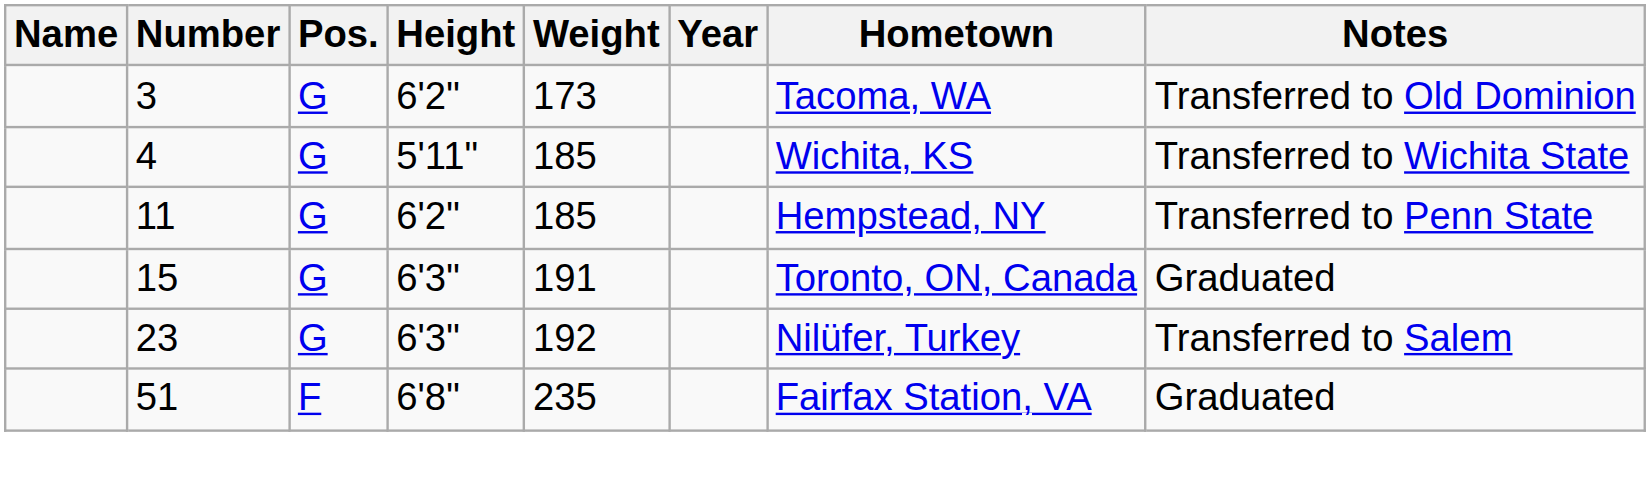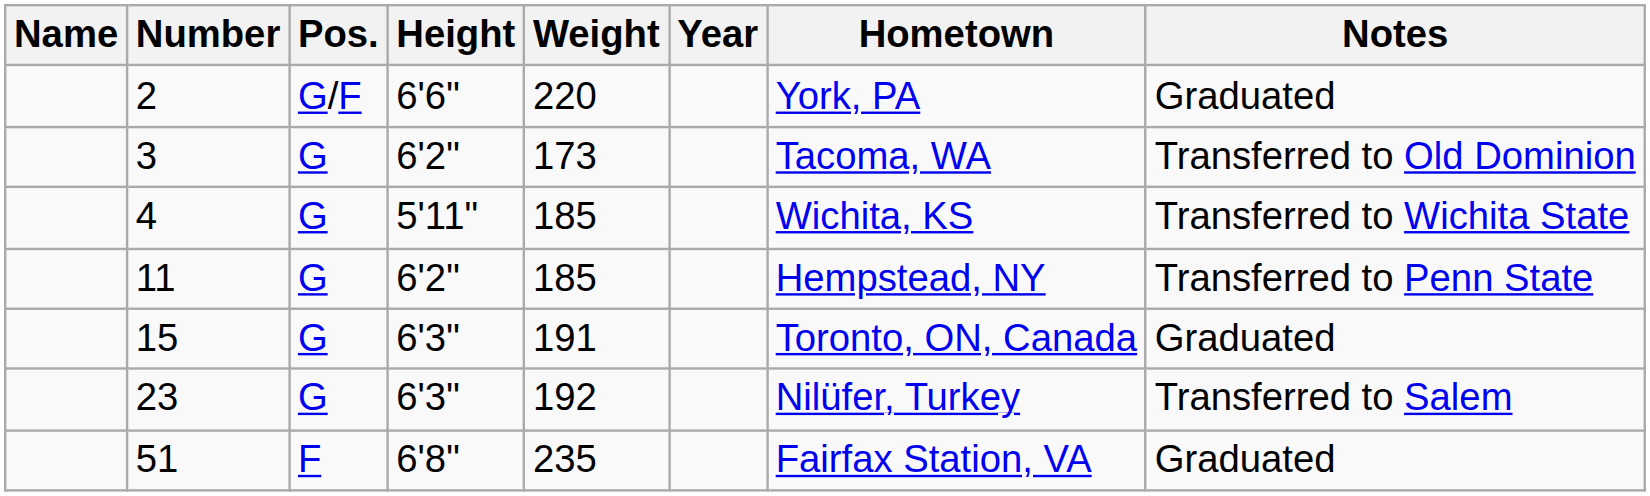 <table class="wikitable sortable" border="1">
 <tr>
 <th>Name</th>
 <th>Number</th>
 <th>Pos.</th>
 <th>Height</th>
 <th>Weight</th>
 <th>Year</th>
 <th>Hometown</th>
 <th class="unsortable">Notes</th>
+</tr>
+<tr>
+<td></td>
+<td>2</td>
+<td><a href='#'>G</a>/<a href='#'>F</a></td>
+<td>6'6"</td>
+<td>220</td>
+<td></td>
+<td><a href='#'>York, PA</a></td>
+<td>Graduated</td>
 </tr>
 <tr>
 <td></td>
 <td>3</td>
 <td><a href='#'>G</a></td>
 <td>6'2"</td>
 <td>173</td>
 <td></td>
 <td><a href='#'>Tacoma, WA</a></td>
 <td>Transferred to <a href='#'>Old Dominion</a></td>
 </tr>
 <tr>
 <td></td>
 <td>4</td>
 <td><a href='#'>G</a></td>
 <td>5'11"</td>
 <td>185</td>
 <td></td>
 <td><a href='#'>Wichita, KS</a></td>
 <td>Transferred to <a href='#'>Wichita State</a></td>
 </tr>
 <tr>
 <td></td>
 <td>11</td>
 <td><a href='#'>G</a></td>
 <td>6'2"</td>
 <td>185</td>
 <td></td>
 <td><a href='#'>Hempstead, NY</a></td>
 <td>Transferred to <a href='#'>Penn State</a></td>
 </tr>
 <tr>
 <td></td>
 <td>15</td>
 <td><a href='#'>G</a></td>
 <td>6'3"</td>
 <td>191</td>
 <td></td>
 <td><a href='#'>Toronto, ON, Canada</a></td>
 <td>Graduated</td>
 </tr>
 <tr>
 <td></td>
 <td>23</td>
 <td><a href='#'>G</a></td>
 <td>6'3"</td>
 <td>192</td>
 <td></td>
 <td><a href='#'>Nilüfer, Turkey</a></td>
 <td>Transferred to <a href='#'>Salem</a></td>
 </tr>
 <tr>
 <td></td>
 <td>51</td>
 <td><a href='#'>F</a></td>
 <td>6'8"</td>
 <td>235</td>
 <td></td>
 <td><a href='#'>Fairfax Station, VA</a></td>
 <td>Graduated</td>
 </tr>
 </table>
